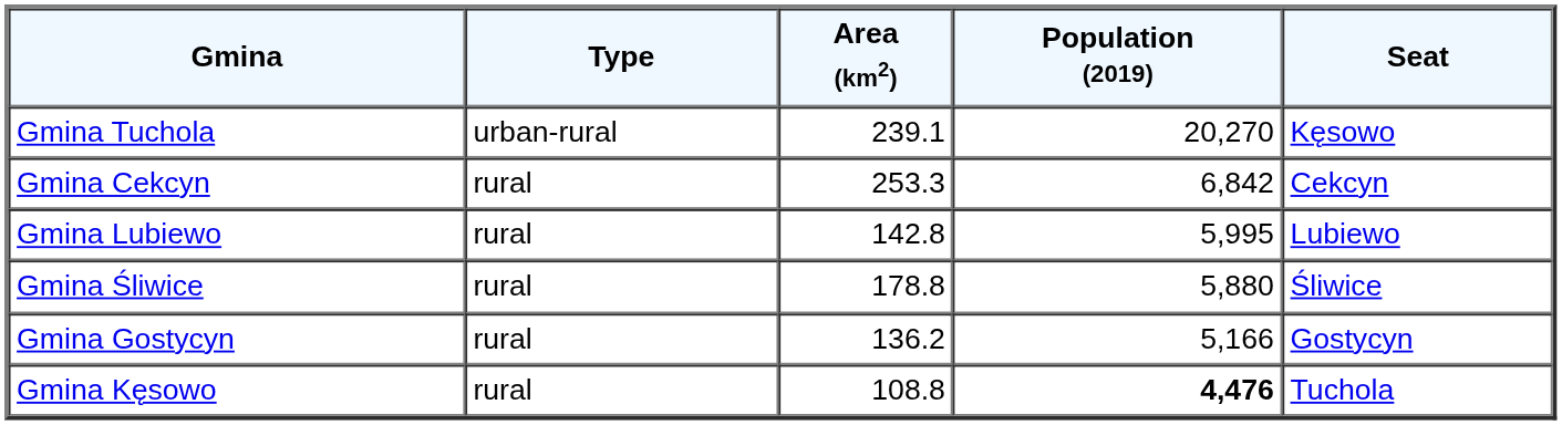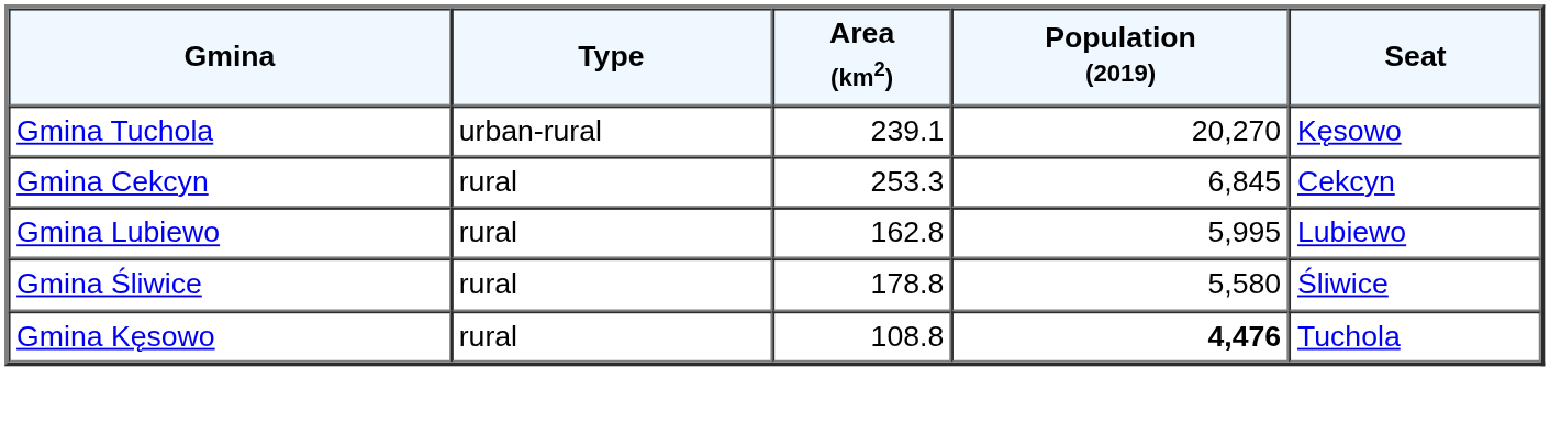 <table width="60%" border="2" cellpadding="3" cellspacing="0" style="font-size:90%;line-height:120%;">
 <tr bgcolor="F0F8FF">
 <td style="text-align:center;"><strong>Gmina</strong></td>
 <td style="text-align:center;"><strong>Type</strong></td>
 <td style="text-align:center;"><strong>Area<br><small>(km<sup>2</sup>)</small></strong></td>
 <td style="text-align:center;"><strong>Population<br><small>(2019)</small></strong></td>
 <td style="text-align:center;"><strong>Seat</strong></td>
 </tr>
 <tr>
 <td><a href='#'>Gmina Tuchola</a></td>
 <td>urban-rural</td>
 <td style="text-align:right;">239.1</td>
 <td style="text-align:right;">20,270</td>
 <td><a href='#'>Kęsowo</a></td>
 </tr>
 <tr>
 <td><a href='#'>Gmina Cekcyn</a></td>
 <td>rural</td>
 <td style="text-align:right;">253.3</td>
-<td style="text-align:right;">6,842</td>
+<td style="text-align:right;">6,845</td>
 <td><a href='#'>Cekcyn</a></td>
 </tr>
 <tr>
 <td><a href='#'>Gmina Lubiewo</a></td>
 <td>rural</td>
-<td style="text-align:right;">142.8</td>
+<td style="text-align:right;">162.8</td>
 <td style="text-align:right;">5,995</td>
 <td><a href='#'>Lubiewo</a></td>
 </tr>
 <tr>
 <td><a href='#'>Gmina Śliwice</a></td>
 <td>rural</td>
 <td style="text-align:right;">178.8</td>
-<td style="text-align:right;">5,880</td>
+<td style="text-align:right;">5,580</td>
 <td><a href='#'>Śliwice</a></td>
-</tr>
-<tr>
-<td><a href='#'>Gmina Gostycyn</a></td>
-<td>rural</td>
-<td style="text-align:right;">136.2</td>
-<td style="text-align:right;">5,166</td>
-<td><a href='#'>Gostycyn</a></td>
 </tr>
 <tr>
 <td><a href='#'>Gmina Kęsowo</a></td>
 <td>rural</td>
 <td style="text-align:right;">108.8</td>
 <td style="text-align:right;"><strong>4,476</strong></td>
 <td><a href='#'>Tuchola</a></td>
 </tr>
 <tr>
 </tr>
 </table>
